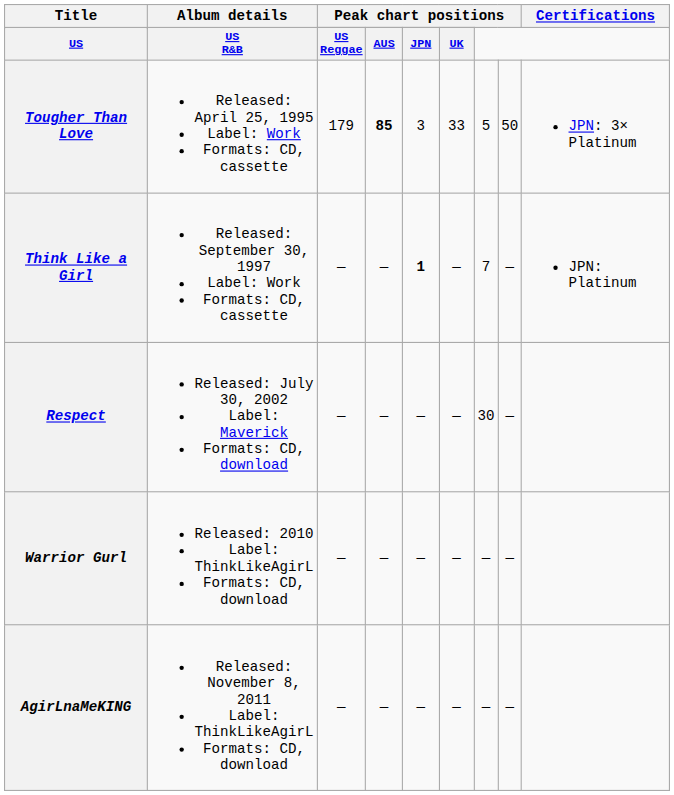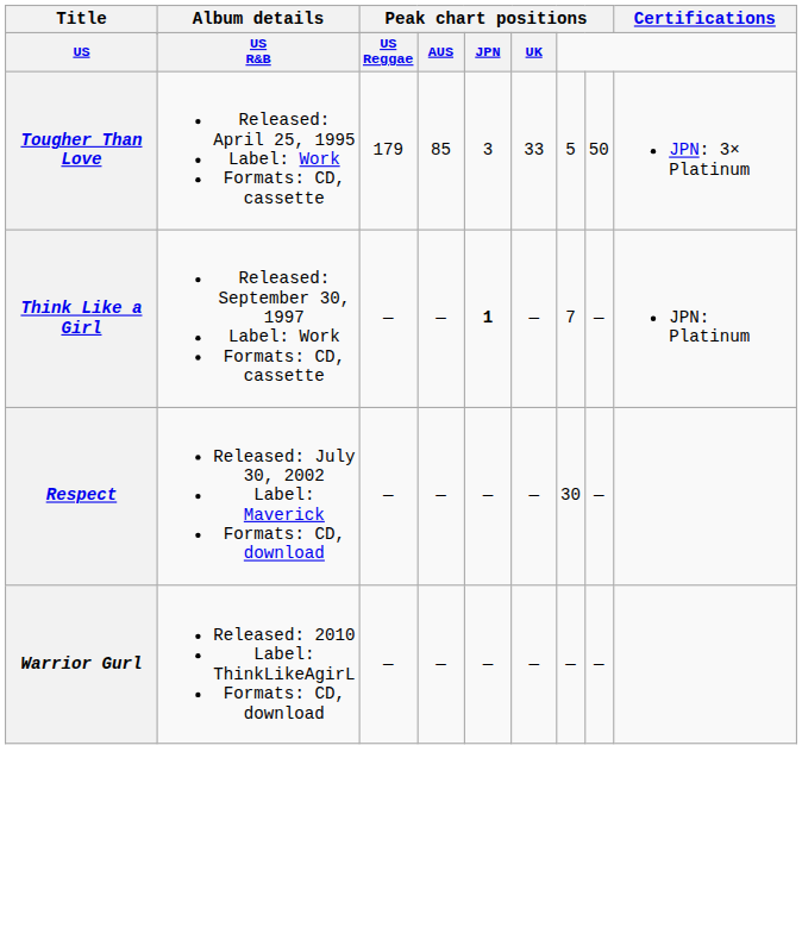 <table class="wikitable plainrowheaders" style="text-align:center;" border="1">
 <tr>
 <th scope="col" rowspan="2" style="width:12em;">Title</th>
 <th scope="col" rowspan="2">Album details</th>
 <th scope="col" colspan="6">Peak chart positions</th>
 <th scope="col" rowspan="2" style="width:12em;"><a href='#'>Certifications</a></th>
 </tr>
 <tr>
 </tr>
 <tr style="font-size:smaller;">
 <th width=40><a href='#'>US</a><br></th>
 <th width=40><a href='#'>US<br>R&B</a><br></th>
 <th width=40><a href='#'>US<br>Reggae</a><br></th>
 <th width=40><a href='#'>AUS</a><br></th>
 <th width=40><a href='#'>JPN</a><br></th>
 <th width=40><a href='#'>UK</a><br></th>
 </tr>
 <tr>
 <th scope="row"><em><a href='#'>Tougher Than Love</a></em></th>
 <td><br><ul><li>Released: April 25, 1995</li><li>Label: <a href='#'>Work</a></li><li>Formats: CD, cassette</li></ul></td>
 <td>179</td>
-<td><strong>85</strong></td>
+<td>85</td>
 <td>3</td>
 <td>33</td>
 <td>5</td>
 <td>50</td>
 <td align=left><br><ul><li><a href='#'>JPN</a>: 3× Platinum</li></ul></td>
 </tr>
 <tr>
 <th scope="row"><em><a href='#'>Think Like a Girl</a></em></th>
 <td><br><ul><li>Released: September 30, 1997</li><li>Label: Work</li><li>Formats: CD, cassette</li></ul></td>
 <td>—</td>
 <td>—</td>
 <td><strong>1</strong></td>
 <td>—</td>
 <td>7</td>
 <td>—</td>
 <td align=left><br><ul><li>JPN: Platinum</li></ul></td>
 </tr>
 <tr>
 <th scope="row"><em><a href='#'>Respect</a></em></th>
 <td><br><ul><li>Released: July 30, 2002</li><li>Label: <a href='#'>Maverick</a></li><li>Formats: CD, <a href='#'>download</a></li></ul></td>
 <td>—</td>
 <td>—</td>
 <td>—</td>
 <td>—</td>
 <td>30</td>
 <td>—</td>
 <td></td>
 </tr>
 <tr>
 <th scope="row"><em>Warrior Gurl</em></th>
 <td><br><ul><li>Released: 2010</li><li>Label: ThinkLikeAgirL</li><li>Formats: CD, download</li></ul></td>
 <td>—</td>
 <td>—</td>
 <td>—</td>
 <td>—</td>
 <td>—</td>
 <td>—</td>
 <td></td>
 </tr>
-<tr>
-<th scope="row"><em>AgirLnaMeKING</em></th>
-<td><br><ul><li>Released: November 8, 2011</li><li>Label: ThinkLikeAgirL</li><li>Formats: CD, download</li></ul></td>
-<td>—</td>
-<td>—</td>
-<td>—</td>
-<td>—</td>
-<td>—</td>
-<td>—</td>
-<td></td>
-</tr>
 </table>
